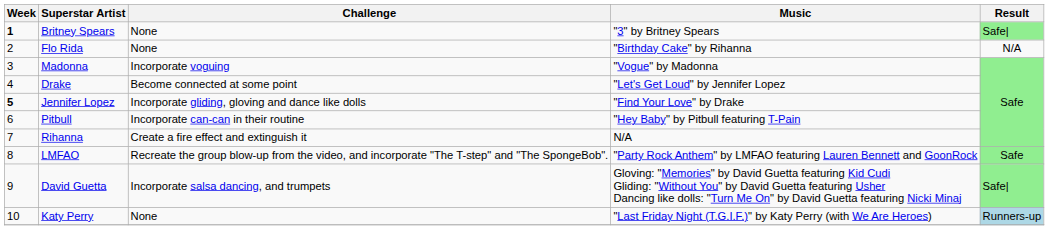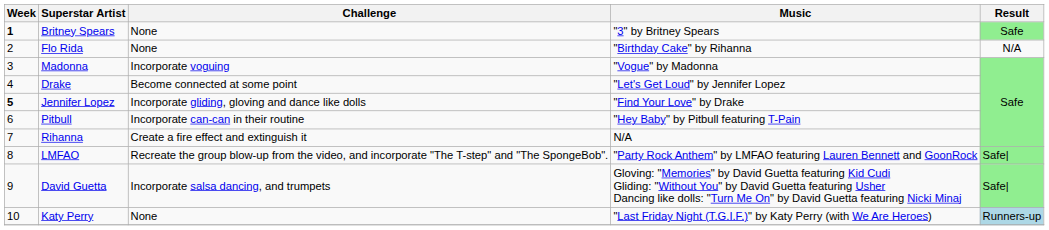 <table class="wikitable sortable">
 <tr>
 <th>Week</th>
 <th>Superstar Artist</th>
 <th>Challenge</th>
 <th>Music</th>
 <th>Result</th>
 </tr>
 <tr>
 <td><strong>1</strong></td>
 <td><a href='#'>Britney Spears</a></td>
 <td>None</td>
 <td>"<a href='#'>3</a>" by Britney Spears</td>
-<td bgcolor="lightgreen">Safe|</td>
+<td align="center" bgcolor="lightgreen">Safe</td>
 </tr>
 <tr>
 <td>2</td>
 <td><a href='#'>Flo Rida</a></td>
 <td>None</td>
 <td>"<a href='#'>Birthday Cake</a>" by Rihanna</td>
 <td align="center">N/A</td>
 </tr>
 <tr>
 <td>3</td>
 <td><a href='#'>Madonna</a></td>
 <td>Incorporate <a href='#'>voguing</a></td>
 <td>"<a href='#'>Vogue</a>" by Madonna</td>
 <td align="center" rowspan="5" bgcolor="lightgreen">Safe</td>
 </tr>
 <tr>
 <td>4</td>
 <td><a href='#'>Drake</a></td>
 <td>Become connected at some point</td>
 <td>"<a href='#'>Let's Get Loud</a>" by Jennifer Lopez</td>
 </tr>
 <tr>
 <td><strong>5</strong></td>
 <td><a href='#'>Jennifer Lopez</a></td>
 <td>Incorporate <a href='#'>gliding</a>, gloving and dance like dolls</td>
 <td>"<a href='#'>Find Your Love</a>" by Drake</td>
 </tr>
 <tr>
 <td>6</td>
 <td><a href='#'>Pitbull</a></td>
 <td>Incorporate <a href='#'>can-can</a> in their routine</td>
 <td>"<a href='#'>Hey Baby</a>" by Pitbull featuring <a href='#'>T-Pain</a></td>
 </tr>
 <tr>
 <td>7</td>
 <td><a href='#'>Rihanna</a></td>
 <td>Create a fire effect and extinguish it</td>
 <td>N/A</td>
 </tr>
 <tr>
 <td>8</td>
 <td><a href='#'>LMFAO</a></td>
 <td>Recreate the group blow-up from the video, and incorporate "The T-step" and "The SpongeBob".</td>
 <td>"<a href='#'>Party Rock Anthem</a>" by LMFAO featuring <a href='#'>Lauren Bennett</a> and <a href='#'>GoonRock</a></td>
-<td align="center" bgcolor="lightgreen">Safe</td>
+<td bgcolor="lightgreen">Safe|</td>
 </tr>
 <tr>
 <td>9</td>
 <td><a href='#'>David Guetta</a></td>
 <td>Incorporate <a href='#'>salsa dancing</a>, and trumpets</td>
 <td>Gloving: "<a href='#'>Memories</a>" by David Guetta featuring <a href='#'>Kid Cudi</a><br>Gliding: "<a href='#'>Without You</a>" by David Guetta featuring <a href='#'>Usher</a><br>Dancing like dolls: "<a href='#'>Turn Me On</a>" by David Guetta featuring <a href='#'>Nicki Minaj</a></td>
 <td bgcolor="lightgreen">Safe|</td>
 </tr>
 <tr>
 <td>10</td>
 <td><a href='#'>Katy Perry</a></td>
 <td>None</td>
 <td>"<a href='#'>Last Friday Night (T.G.I.F.)</a>" by Katy Perry (with <a href='#'>We Are Heroes</a>)</td>
 <td align="center" bgcolor="lightblue">Runners-up</td>
 </tr>
 <tr>
 </tr>
 </table>
